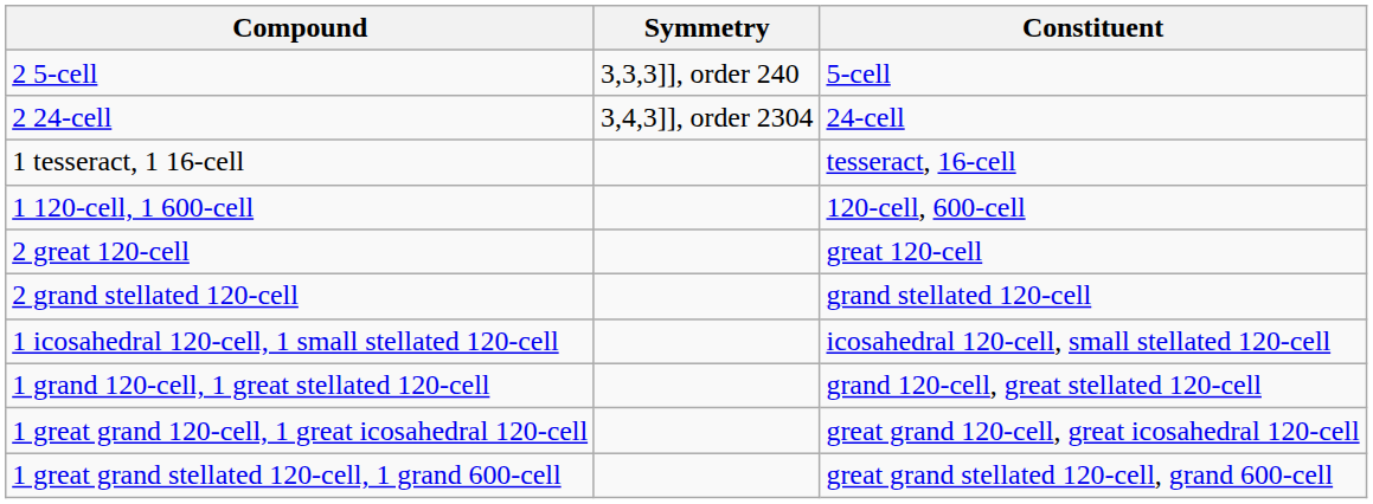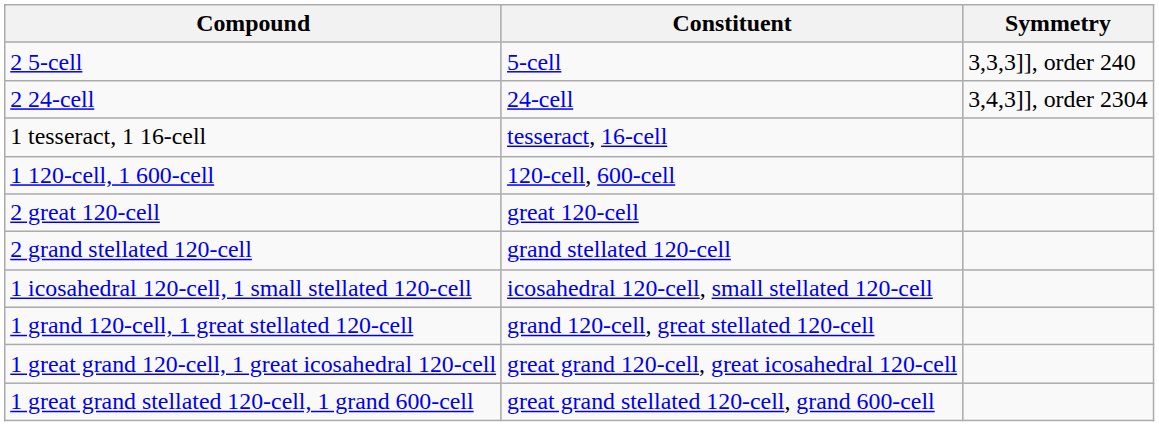 <table class=wikitable>
 <tr>
 <th>Compound</th>
+<th>Constituent</th>
 <th>Symmetry</th>
-<th>Constituent</th>
 </tr>
 <tr>
 <td><a href='#'>2 5-cell</a></td>
+<td><a href='#'>5-cell</a></td>
 <td>3,3,3]], order 240</td>
-<td><a href='#'>5-cell</a></td>
 </tr>
 <tr>
 <td><a href='#'>2 24-cell</a></td>
+<td><a href='#'>24-cell</a></td>
 <td>3,4,3]], order 2304</td>
-<td><a href='#'>24-cell</a></td>
 </tr>
 <tr>
 <td>1 tesseract, 1 16-cell</td>
+<td><a href='#'>tesseract</a>, <a href='#'>16-cell</a></td>
 <td></td>
-<td><a href='#'>tesseract</a>, <a href='#'>16-cell</a></td>
 </tr>
 <tr>
 <td><a href='#'>1 120-cell, 1 600-cell</a></td>
+<td><a href='#'>120-cell</a>, <a href='#'>600-cell</a></td>
 <td></td>
-<td><a href='#'>120-cell</a>, <a href='#'>600-cell</a></td>
 </tr>
 <tr>
 <td><a href='#'>2 great 120-cell</a></td>
+<td><a href='#'>great 120-cell</a></td>
 <td></td>
-<td><a href='#'>great 120-cell</a></td>
 </tr>
 <tr>
 <td><a href='#'>2 grand stellated 120-cell</a></td>
+<td><a href='#'>grand stellated 120-cell</a></td>
 <td></td>
-<td><a href='#'>grand stellated 120-cell</a></td>
 </tr>
 <tr>
 <td><a href='#'>1 icosahedral 120-cell, 1 small stellated 120-cell</a></td>
+<td><a href='#'>icosahedral 120-cell</a>, <a href='#'>small stellated 120-cell</a></td>
 <td></td>
-<td><a href='#'>icosahedral 120-cell</a>, <a href='#'>small stellated 120-cell</a></td>
 </tr>
 <tr>
 <td><a href='#'>1 grand 120-cell, 1 great stellated 120-cell</a></td>
+<td><a href='#'>grand 120-cell</a>, <a href='#'>great stellated 120-cell</a></td>
 <td></td>
-<td><a href='#'>grand 120-cell</a>, <a href='#'>great stellated 120-cell</a></td>
 </tr>
 <tr>
 <td><a href='#'>1 great grand 120-cell, 1 great icosahedral 120-cell</a></td>
+<td><a href='#'>great grand 120-cell</a>, <a href='#'>great icosahedral 120-cell</a></td>
 <td></td>
-<td><a href='#'>great grand 120-cell</a>, <a href='#'>great icosahedral 120-cell</a></td>
 </tr>
 <tr>
 <td><a href='#'>1 great grand stellated 120-cell, 1 grand 600-cell</a></td>
+<td><a href='#'>great grand stellated 120-cell</a>, <a href='#'>grand 600-cell</a></td>
 <td></td>
-<td><a href='#'>great grand stellated 120-cell</a>, <a href='#'>grand 600-cell</a></td>
 </tr>
 </table>
